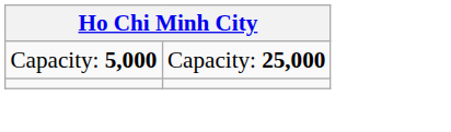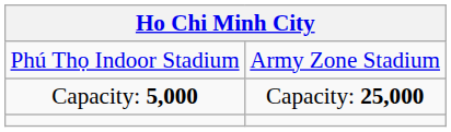 <table class="wikitable" style="text-align:center;">
 <tr>
 <th Colspan=2><a href='#'>Ho Chi Minh City</a></th>
+</tr>
+<tr>
+<td><a href='#'>Phú Thọ Indoor Stadium</a></td>
+<td><a href='#'>Army Zone Stadium</a></td>
 </tr>
 <tr>
 <td>Capacity: <strong>5,000</strong></td>
 <td>Capacity: <strong>25,000</strong></td>
 </tr>
 <tr>
 <td></td>
 <td></td>
 </tr>
 </table>
